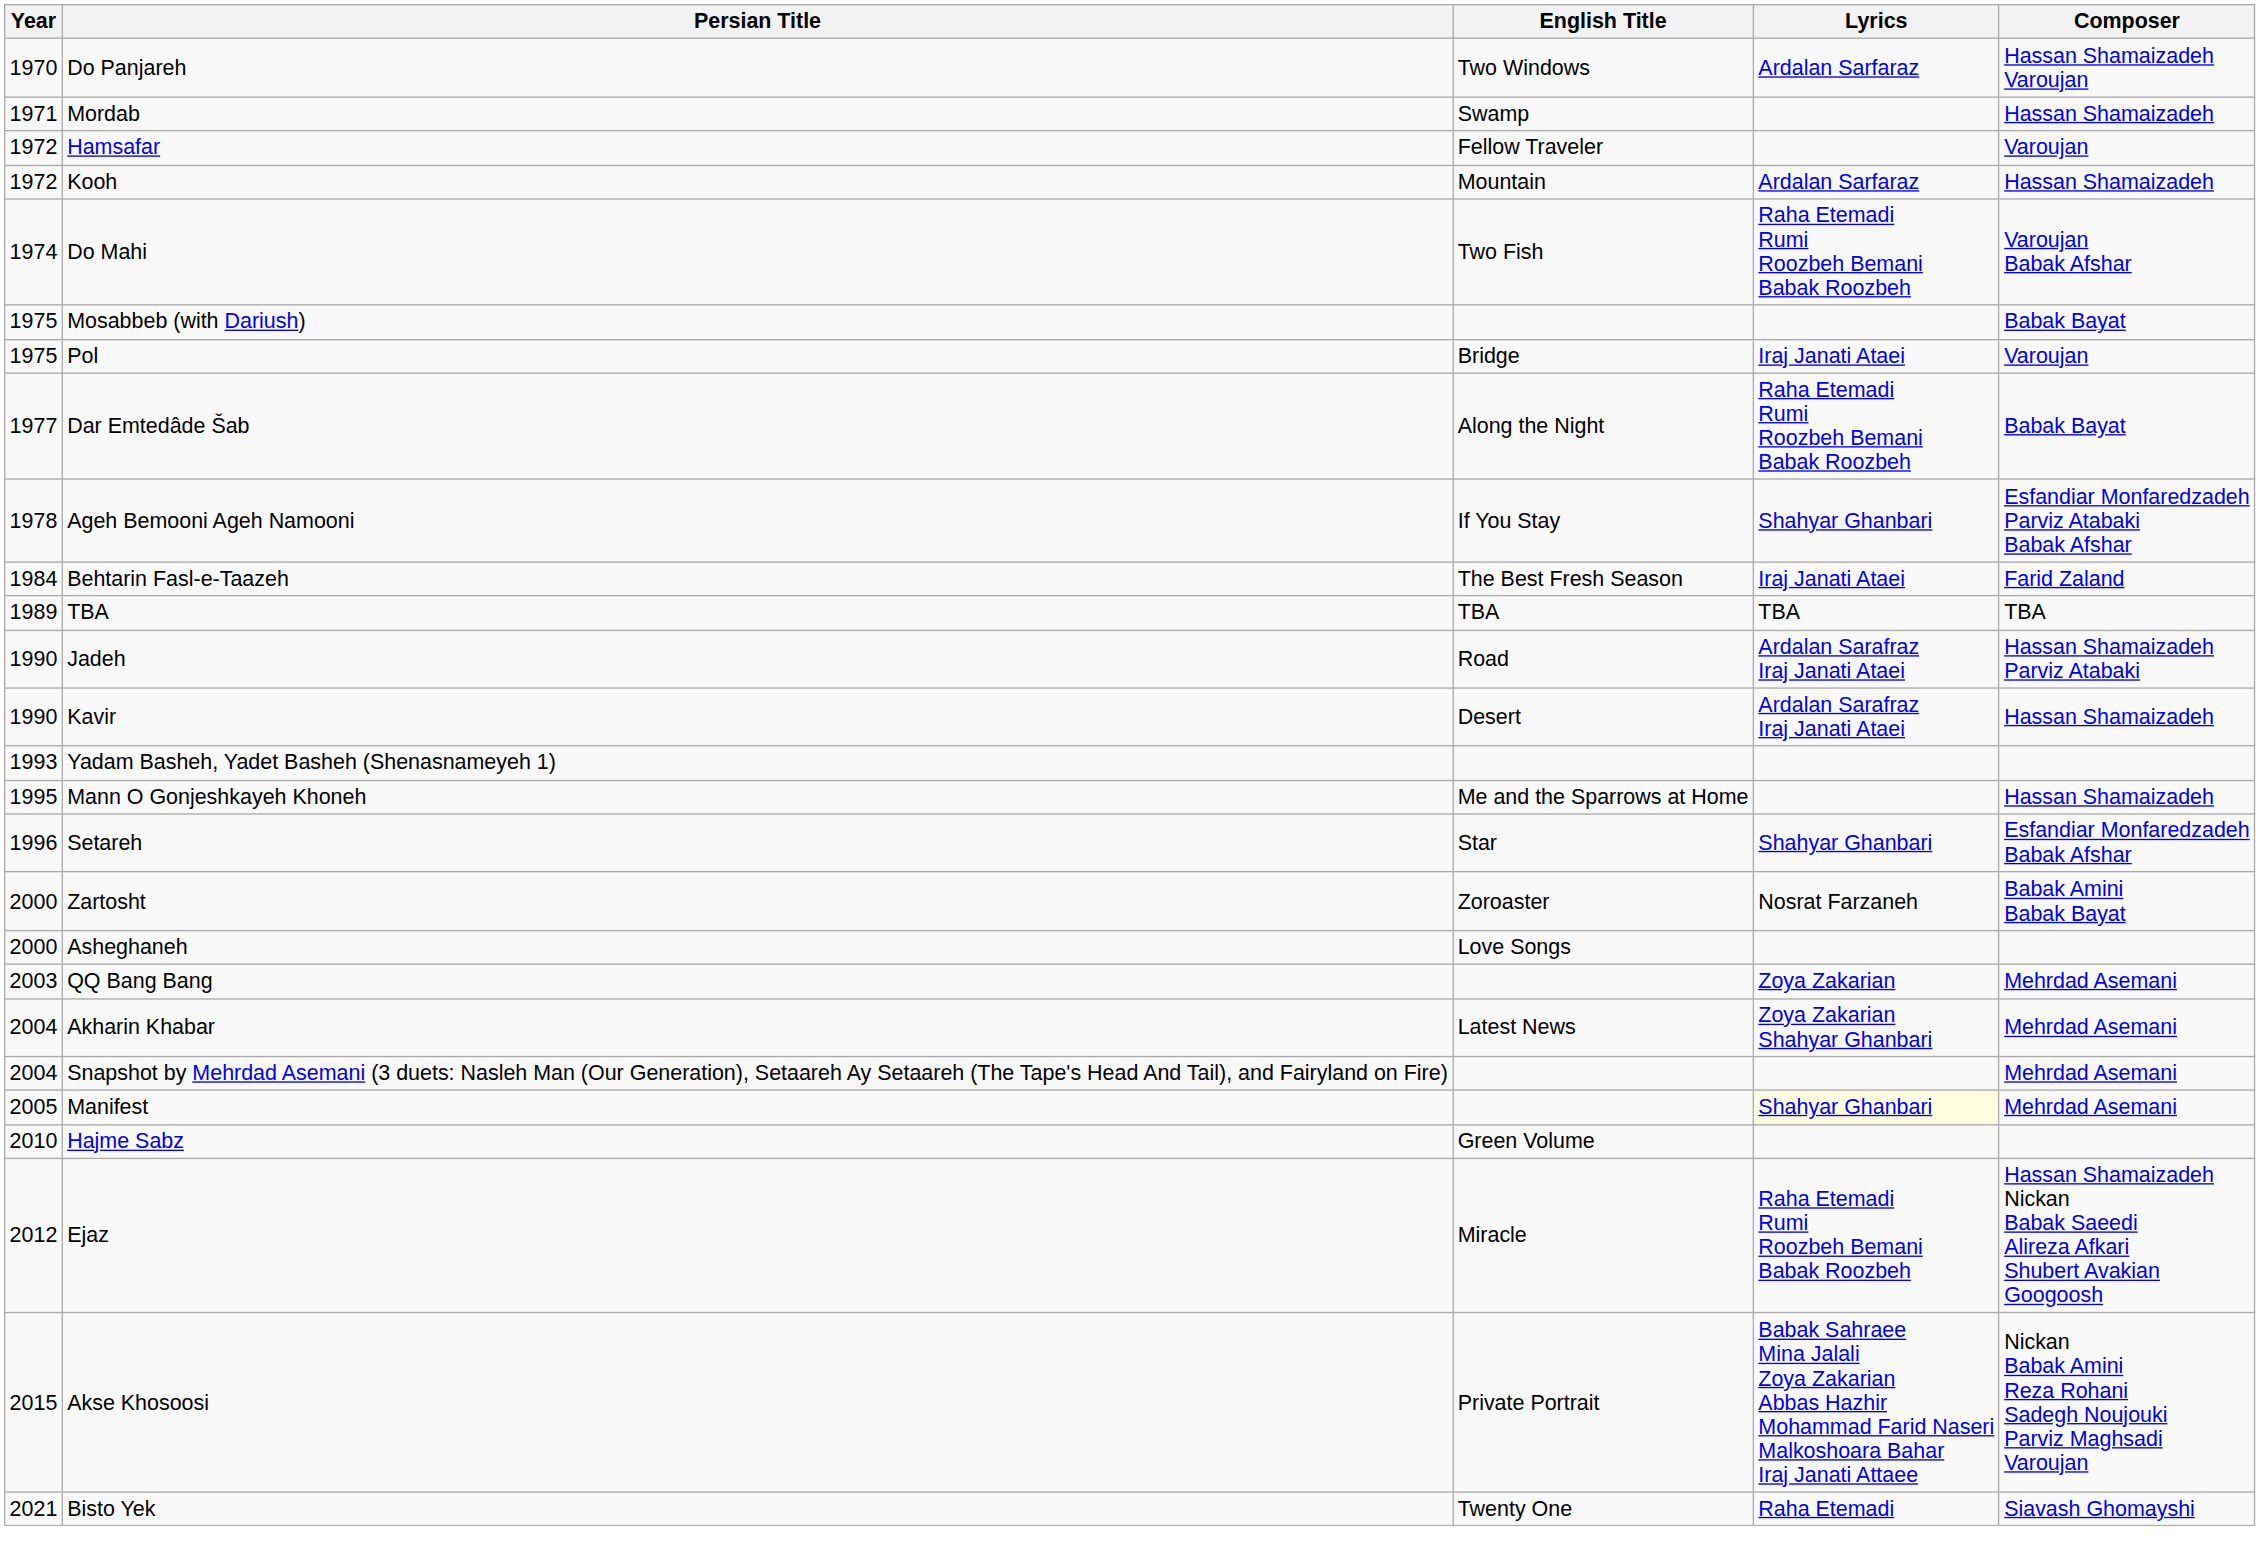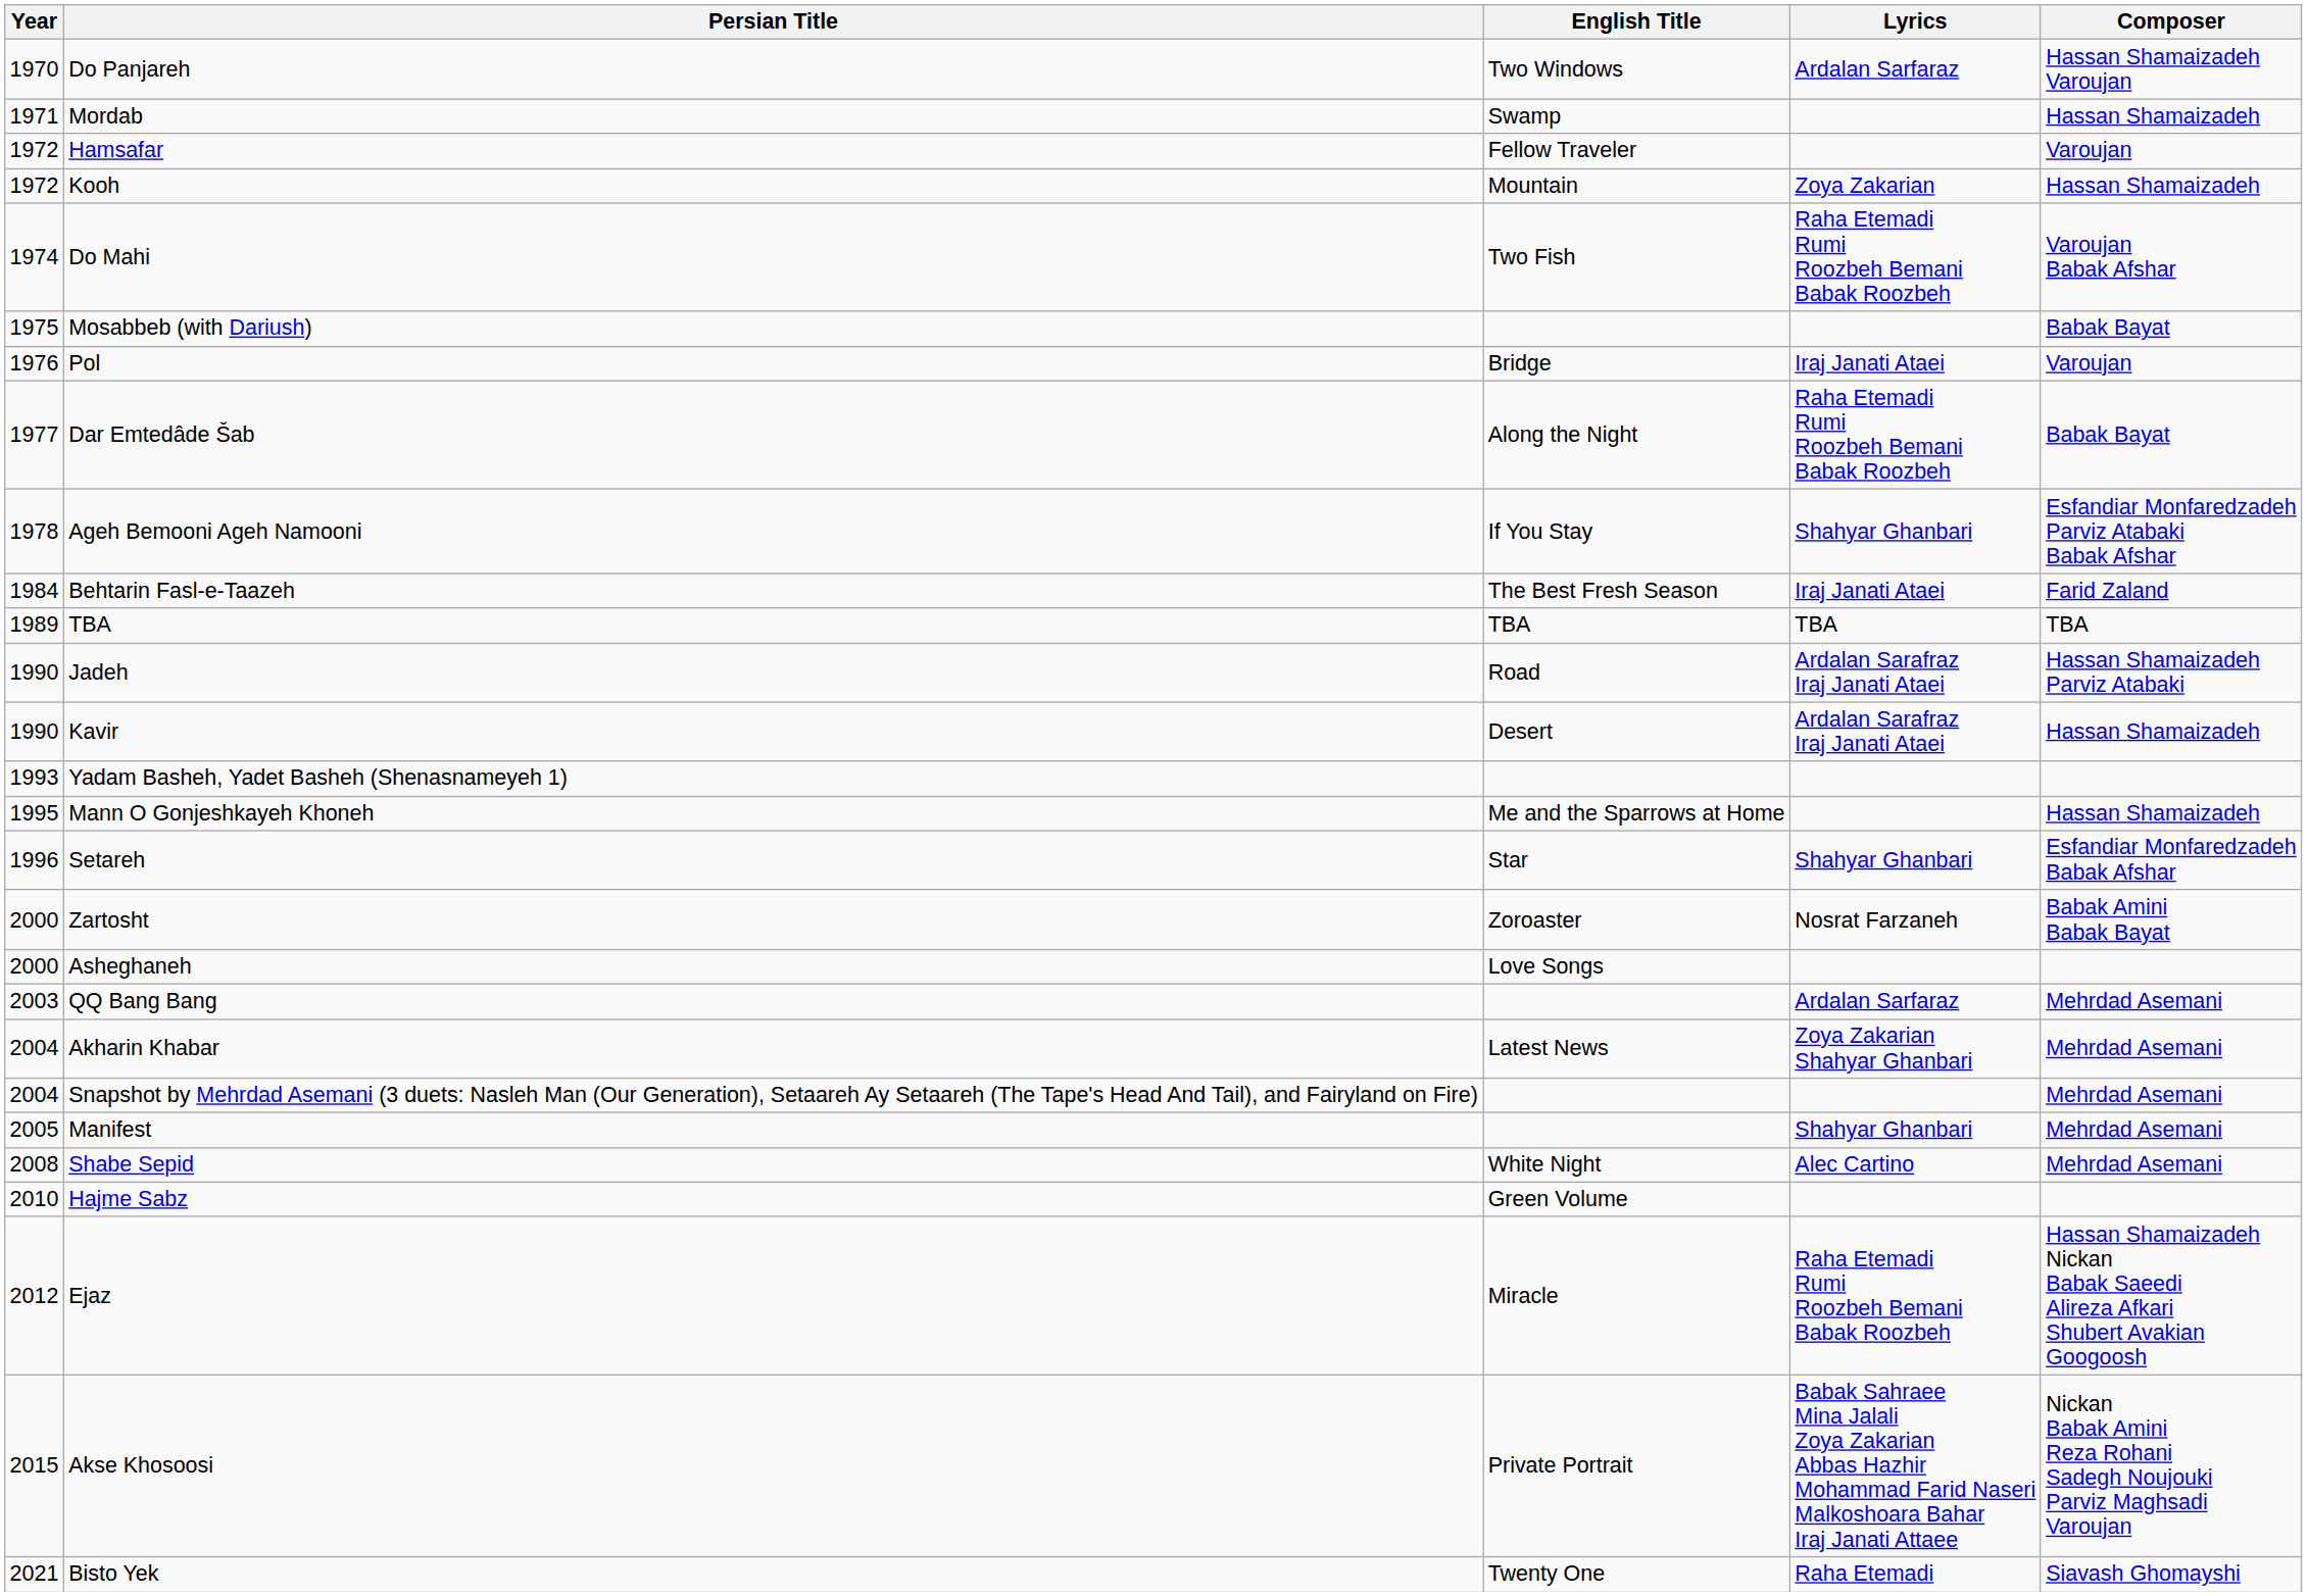 <table class="wikitable">
 <tr>
 <th>Year</th>
 <th>Persian Title</th>
 <th>English Title</th>
 <th>Lyrics</th>
 <th>Composer</th>
 </tr>
 <tr>
 <td>1970</td>
 <td>Do Panjareh</td>
 <td>Two Windows</td>
 <td><a href='#'>Ardalan Sarfaraz</a></td>
 <td><a href='#'>Hassan Shamaizadeh</a><br><a href='#'>Varoujan</a></td>
 </tr>
 <tr>
 <td>1971</td>
 <td>Mordab</td>
 <td>Swamp</td>
 <td></td>
 <td><a href='#'>Hassan Shamaizadeh</a></td>
 </tr>
 <tr>
 <td>1972</td>
 <td><a href='#'>Hamsafar</a></td>
 <td>Fellow Traveler</td>
 <td></td>
 <td><a href='#'>Varoujan</a></td>
 </tr>
 <tr>
 <td>1972</td>
 <td>Kooh</td>
 <td>Mountain</td>
-<td><a href='#'>Ardalan Sarfaraz</a></td>
+<td><a href='#'>Zoya Zakarian</a></td>
 <td><a href='#'>Hassan Shamaizadeh</a></td>
 </tr>
 <tr>
 <td>1974</td>
 <td>Do Mahi</td>
 <td>Two Fish</td>
 <td><a href='#'>Raha Etemadi</a><br><a href='#'>Rumi</a><br><a href='#'>Roozbeh Bemani</a><br><a href='#'>Babak Roozbeh</a></td>
 <td><a href='#'>Varoujan</a><br><a href='#'>Babak Afshar</a></td>
 </tr>
 <tr>
 <td>1975</td>
 <td>Mosabbeb (with <a href='#'>Dariush</a>)</td>
 <td></td>
 <td></td>
 <td><a href='#'>Babak Bayat</a></td>
 </tr>
 <tr>
-<td>1975</td>
+<td>1976</td>
 <td>Pol</td>
 <td>Bridge</td>
 <td><a href='#'>Iraj Janati Ataei</a></td>
 <td><a href='#'>Varoujan</a></td>
 </tr>
 <tr>
 <td>1977</td>
 <td>Dar Emtedâde Šab</td>
 <td>Along the Night</td>
 <td><a href='#'>Raha Etemadi</a><br><a href='#'>Rumi</a><br><a href='#'>Roozbeh Bemani</a><br><a href='#'>Babak Roozbeh</a></td>
 <td><a href='#'>Babak Bayat</a></td>
 </tr>
 <tr>
 <td>1978</td>
 <td>Ageh Bemooni Ageh Namooni</td>
 <td>If You Stay</td>
 <td><a href='#'>Shahyar Ghanbari</a></td>
 <td><a href='#'>Esfandiar Monfaredzadeh</a><br><a href='#'>Parviz Atabaki</a><br><a href='#'>Babak Afshar</a></td>
 </tr>
 <tr>
 <td>1984</td>
 <td>Behtarin Fasl-e-Taazeh</td>
 <td>The Best Fresh Season</td>
 <td><a href='#'>Iraj Janati Ataei</a></td>
 <td><a href='#'>Farid Zaland</a></td>
 </tr>
 <tr>
 <td>1989</td>
 <td>TBA</td>
 <td>TBA</td>
 <td>TBA</td>
 <td>TBA</td>
 </tr>
 <tr>
 <td>1990</td>
 <td>Jadeh</td>
 <td>Road</td>
 <td><a href='#'>Ardalan Sarafraz</a><br><a href='#'>Iraj Janati Ataei</a></td>
 <td><a href='#'>Hassan Shamaizadeh</a><br><a href='#'>Parviz Atabaki</a></td>
 </tr>
 <tr>
 <td>1990</td>
 <td>Kavir</td>
 <td>Desert</td>
 <td><a href='#'>Ardalan Sarafraz</a><br><a href='#'>Iraj Janati Ataei</a></td>
 <td><a href='#'>Hassan Shamaizadeh</a></td>
 </tr>
 <tr>
 <td>1993</td>
 <td>Yadam Basheh, Yadet Basheh (Shenasnameyeh 1)</td>
 <td></td>
 <td></td>
 <td></td>
 </tr>
 <tr>
 <td>1995</td>
 <td>Mann O Gonjeshkayeh Khoneh</td>
 <td>Me and the Sparrows at Home</td>
 <td></td>
 <td><a href='#'>Hassan Shamaizadeh</a></td>
 </tr>
 <tr>
 <td>1996</td>
 <td>Setareh</td>
 <td>Star</td>
 <td><a href='#'>Shahyar Ghanbari</a></td>
 <td><a href='#'>Esfandiar Monfaredzadeh</a><br><a href='#'>Babak Afshar</a></td>
 </tr>
 <tr>
 <td>2000</td>
 <td>Zartosht</td>
 <td>Zoroaster</td>
 <td>Nosrat Farzaneh</td>
 <td><a href='#'>Babak Amini</a><br><a href='#'>Babak Bayat</a></td>
 </tr>
 <tr>
 <td>2000</td>
 <td>Asheghaneh</td>
 <td>Love Songs</td>
 <td></td>
 <td></td>
 </tr>
 <tr>
 <td>2003</td>
 <td>QQ Bang Bang</td>
 <td></td>
-<td><a href='#'>Zoya Zakarian</a></td>
+<td><a href='#'>Ardalan Sarfaraz</a></td>
 <td><a href='#'>Mehrdad Asemani</a></td>
 </tr>
 <tr>
 <td>2004</td>
 <td>Akharin Khabar</td>
 <td>Latest News</td>
 <td><a href='#'>Zoya Zakarian</a><br><a href='#'>Shahyar Ghanbari</a></td>
 <td><a href='#'>Mehrdad Asemani</a></td>
 </tr>
 <tr>
 <td>2004</td>
 <td>Snapshot by <a href='#'>Mehrdad Asemani</a> (3 duets: Nasleh Man (Our Generation), Setaareh Ay Setaareh (The Tape's Head And Tail), and Fairyland on Fire)</td>
 <td></td>
 <td></td>
 <td><a href='#'>Mehrdad Asemani</a></td>
 </tr>
 <tr>
 <td>2005</td>
 <td>Manifest</td>
 <td></td>
-<td style="background: lightyellow;"><a href='#'>Shahyar Ghanbari</a></td>
+<td><a href='#'>Shahyar Ghanbari</a></td>
+<td><a href='#'>Mehrdad Asemani</a></td>
+</tr>
+<tr>
+<td>2008</td>
+<td><a href='#'>Shabe Sepid</a></td>
+<td>White Night</td>
+<td><a href='#'>Alec Cartino</a></td>
 <td><a href='#'>Mehrdad Asemani</a></td>
 </tr>
 <tr>
 <td>2010</td>
 <td><a href='#'>Hajme Sabz</a></td>
 <td>Green Volume</td>
 <td></td>
 <td></td>
 </tr>
 <tr>
 <td>2012</td>
 <td>Ejaz</td>
 <td>Miracle</td>
 <td><a href='#'>Raha Etemadi</a><br><a href='#'>Rumi</a><br><a href='#'>Roozbeh Bemani</a><br><a href='#'>Babak Roozbeh</a></td>
 <td><a href='#'>Hassan Shamaizadeh</a><br>Nickan<br><a href='#'>Babak Saeedi</a><br><a href='#'>Alireza Afkari</a><br><a href='#'>Shubert Avakian</a><br><a href='#'>Googoosh</a></td>
 </tr>
 <tr>
 <td>2015</td>
 <td>Akse Khosoosi</td>
 <td>Private Portrait</td>
 <td><a href='#'>Babak Sahraee</a><br><a href='#'>Mina Jalali</a><br><a href='#'>Zoya Zakarian</a><br><a href='#'>Abbas Hazhir</a><br><a href='#'>Mohammad Farid Naseri</a><br><a href='#'>Malkoshoara Bahar</a><br><a href='#'>Iraj Janati Attaee</a></td>
 <td>Nickan<br><a href='#'>Babak Amini</a><br><a href='#'>Reza Rohani</a><br><a href='#'>Sadegh Noujouki</a><br><a href='#'>Parviz Maghsadi</a><br><a href='#'>Varoujan</a></td>
 </tr>
 <tr>
 <td>2021</td>
 <td>Bisto Yek</td>
 <td>Twenty One</td>
 <td><a href='#'>Raha Etemadi</a></td>
 <td><a href='#'>Siavash Ghomayshi</a></td>
 </tr>
 </table>
